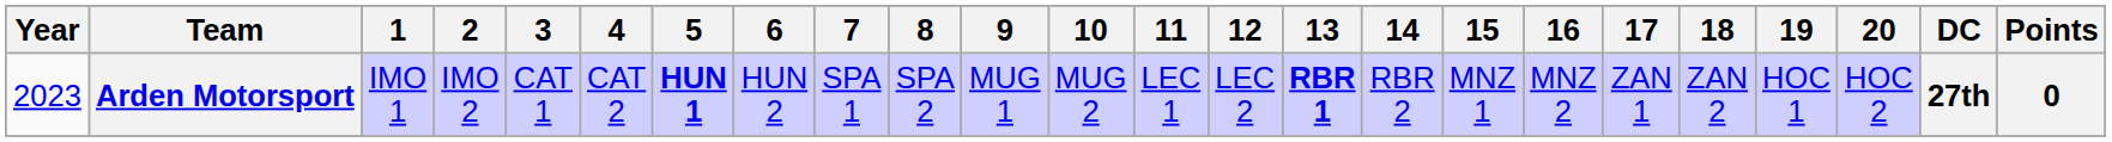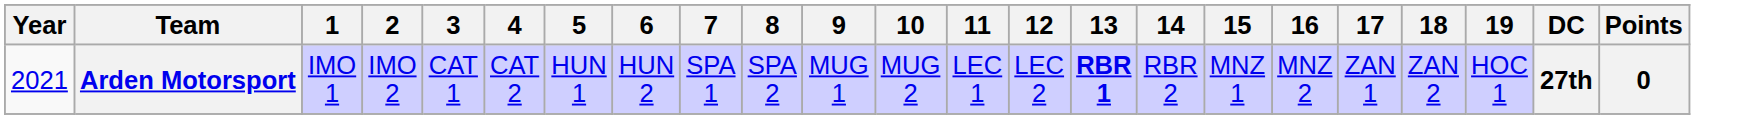 <table class="wikitable" style="text-align:center; font-size:85%">
 <tr>
 <th>Year</th>
 <th>Team</th>
 <th>1</th>
 <th>2</th>
 <th>3</th>
 <th>4</th>
 <th>5</th>
 <th>6</th>
 <th>7</th>
 <th>8</th>
 <th>9</th>
 <th>10</th>
 <th>11</th>
 <th>12</th>
 <th>13</th>
 <th>14</th>
 <th>15</th>
 <th>16</th>
 <th>17</th>
 <th>18</th>
 <th>19</th>
-<th>20</th>
 <th>DC</th>
 <th>Points</th>
 </tr>
 <tr>
-<td><a href='#'>2023</a></td>
+<td><a href='#'>2021</a></td>
 <th nowrap><a href='#'>Arden Motorsport</a></th>
 <td style="background:#CFCFFF;"><a href='#'>IMO<br>1</a><br></td>
 <td style="background:#CFCFFF;"><a href='#'>IMO<br>2</a><br></td>
 <td style="background:#CFCFFF;"><a href='#'>CAT<br>1</a><br></td>
 <td style="background:#CFCFFF;"><a href='#'>CAT<br>2</a><br></td>
-<td style="background:#CFCFFF;"><strong><a href='#'>HUN<br>1</a><br></strong></td>
+<td style="background:#CFCFFF;"><a href='#'>HUN<br>1</a><br></td>
 <td style="background:#CFCFFF;"><a href='#'>HUN<br>2</a><br></td>
 <td style="background:#CFCFFF;"><a href='#'>SPA<br>1</a><br></td>
 <td style="background:#CFCFFF;"><a href='#'>SPA<br>2</a><br></td>
 <td style="background:#CFCFFF;"><a href='#'>MUG<br>1</a><br></td>
 <td style="background:#CFCFFF;"><a href='#'>MUG<br>2</a><br></td>
 <td style="background:#CFCFFF;"><a href='#'>LEC<br>1</a><br></td>
 <td style="background:#CFCFFF;"><a href='#'>LEC<br>2</a><br></td>
 <td style="background:#CFCFFF;"><strong><a href='#'>RBR<br>1</a><br></strong></td>
 <td style="background:#CFCFFF;"><a href='#'>RBR<br>2</a><br></td>
 <td style="background:#CFCFFF;"><a href='#'>MNZ<br>1</a><br></td>
 <td style="background:#CFCFFF;"><a href='#'>MNZ<br>2</a><br></td>
 <td style="background:#CFCFFF;"><a href='#'>ZAN<br>1</a><br></td>
 <td style="background:#CFCFFF;"><a href='#'>ZAN<br>2</a><br></td>
 <td style="background:#CFCFFF;"><a href='#'>HOC<br>1</a><br></td>
-<td style="background:#CFCFFF;"><a href='#'>HOC<br>2</a><br></td>
 <th>27th</th>
 <th>0</th>
 </tr>
 </table>
